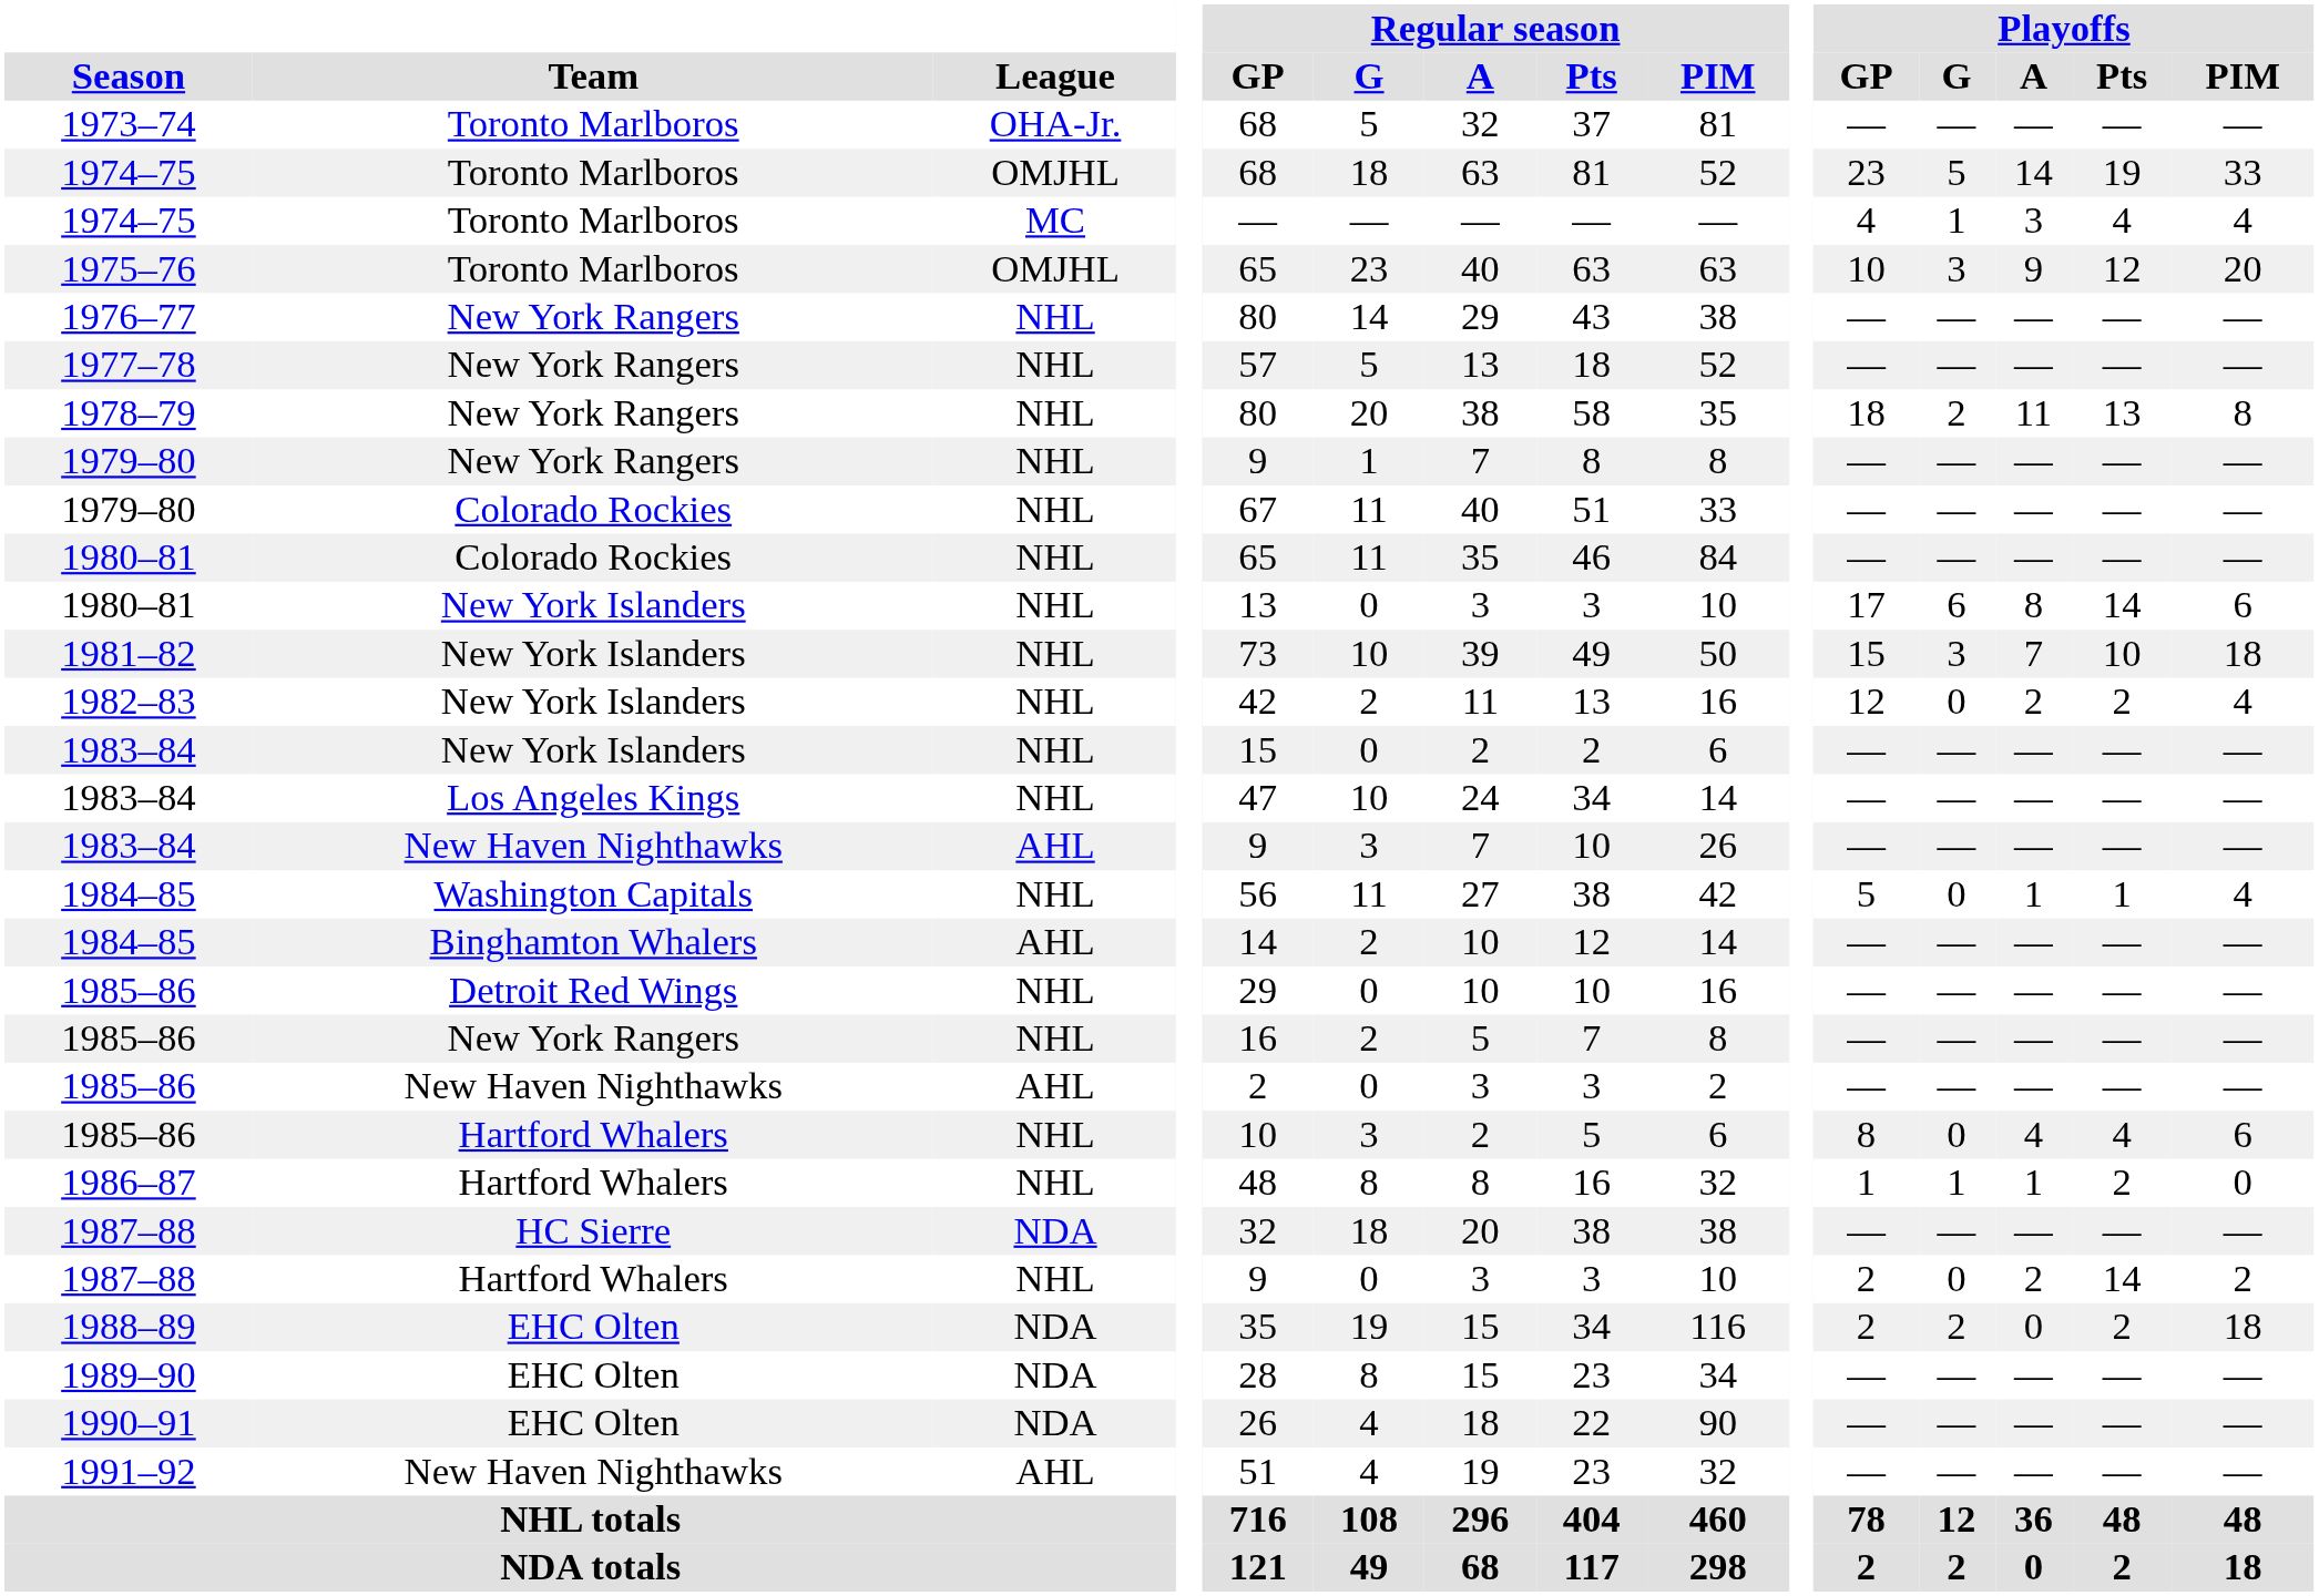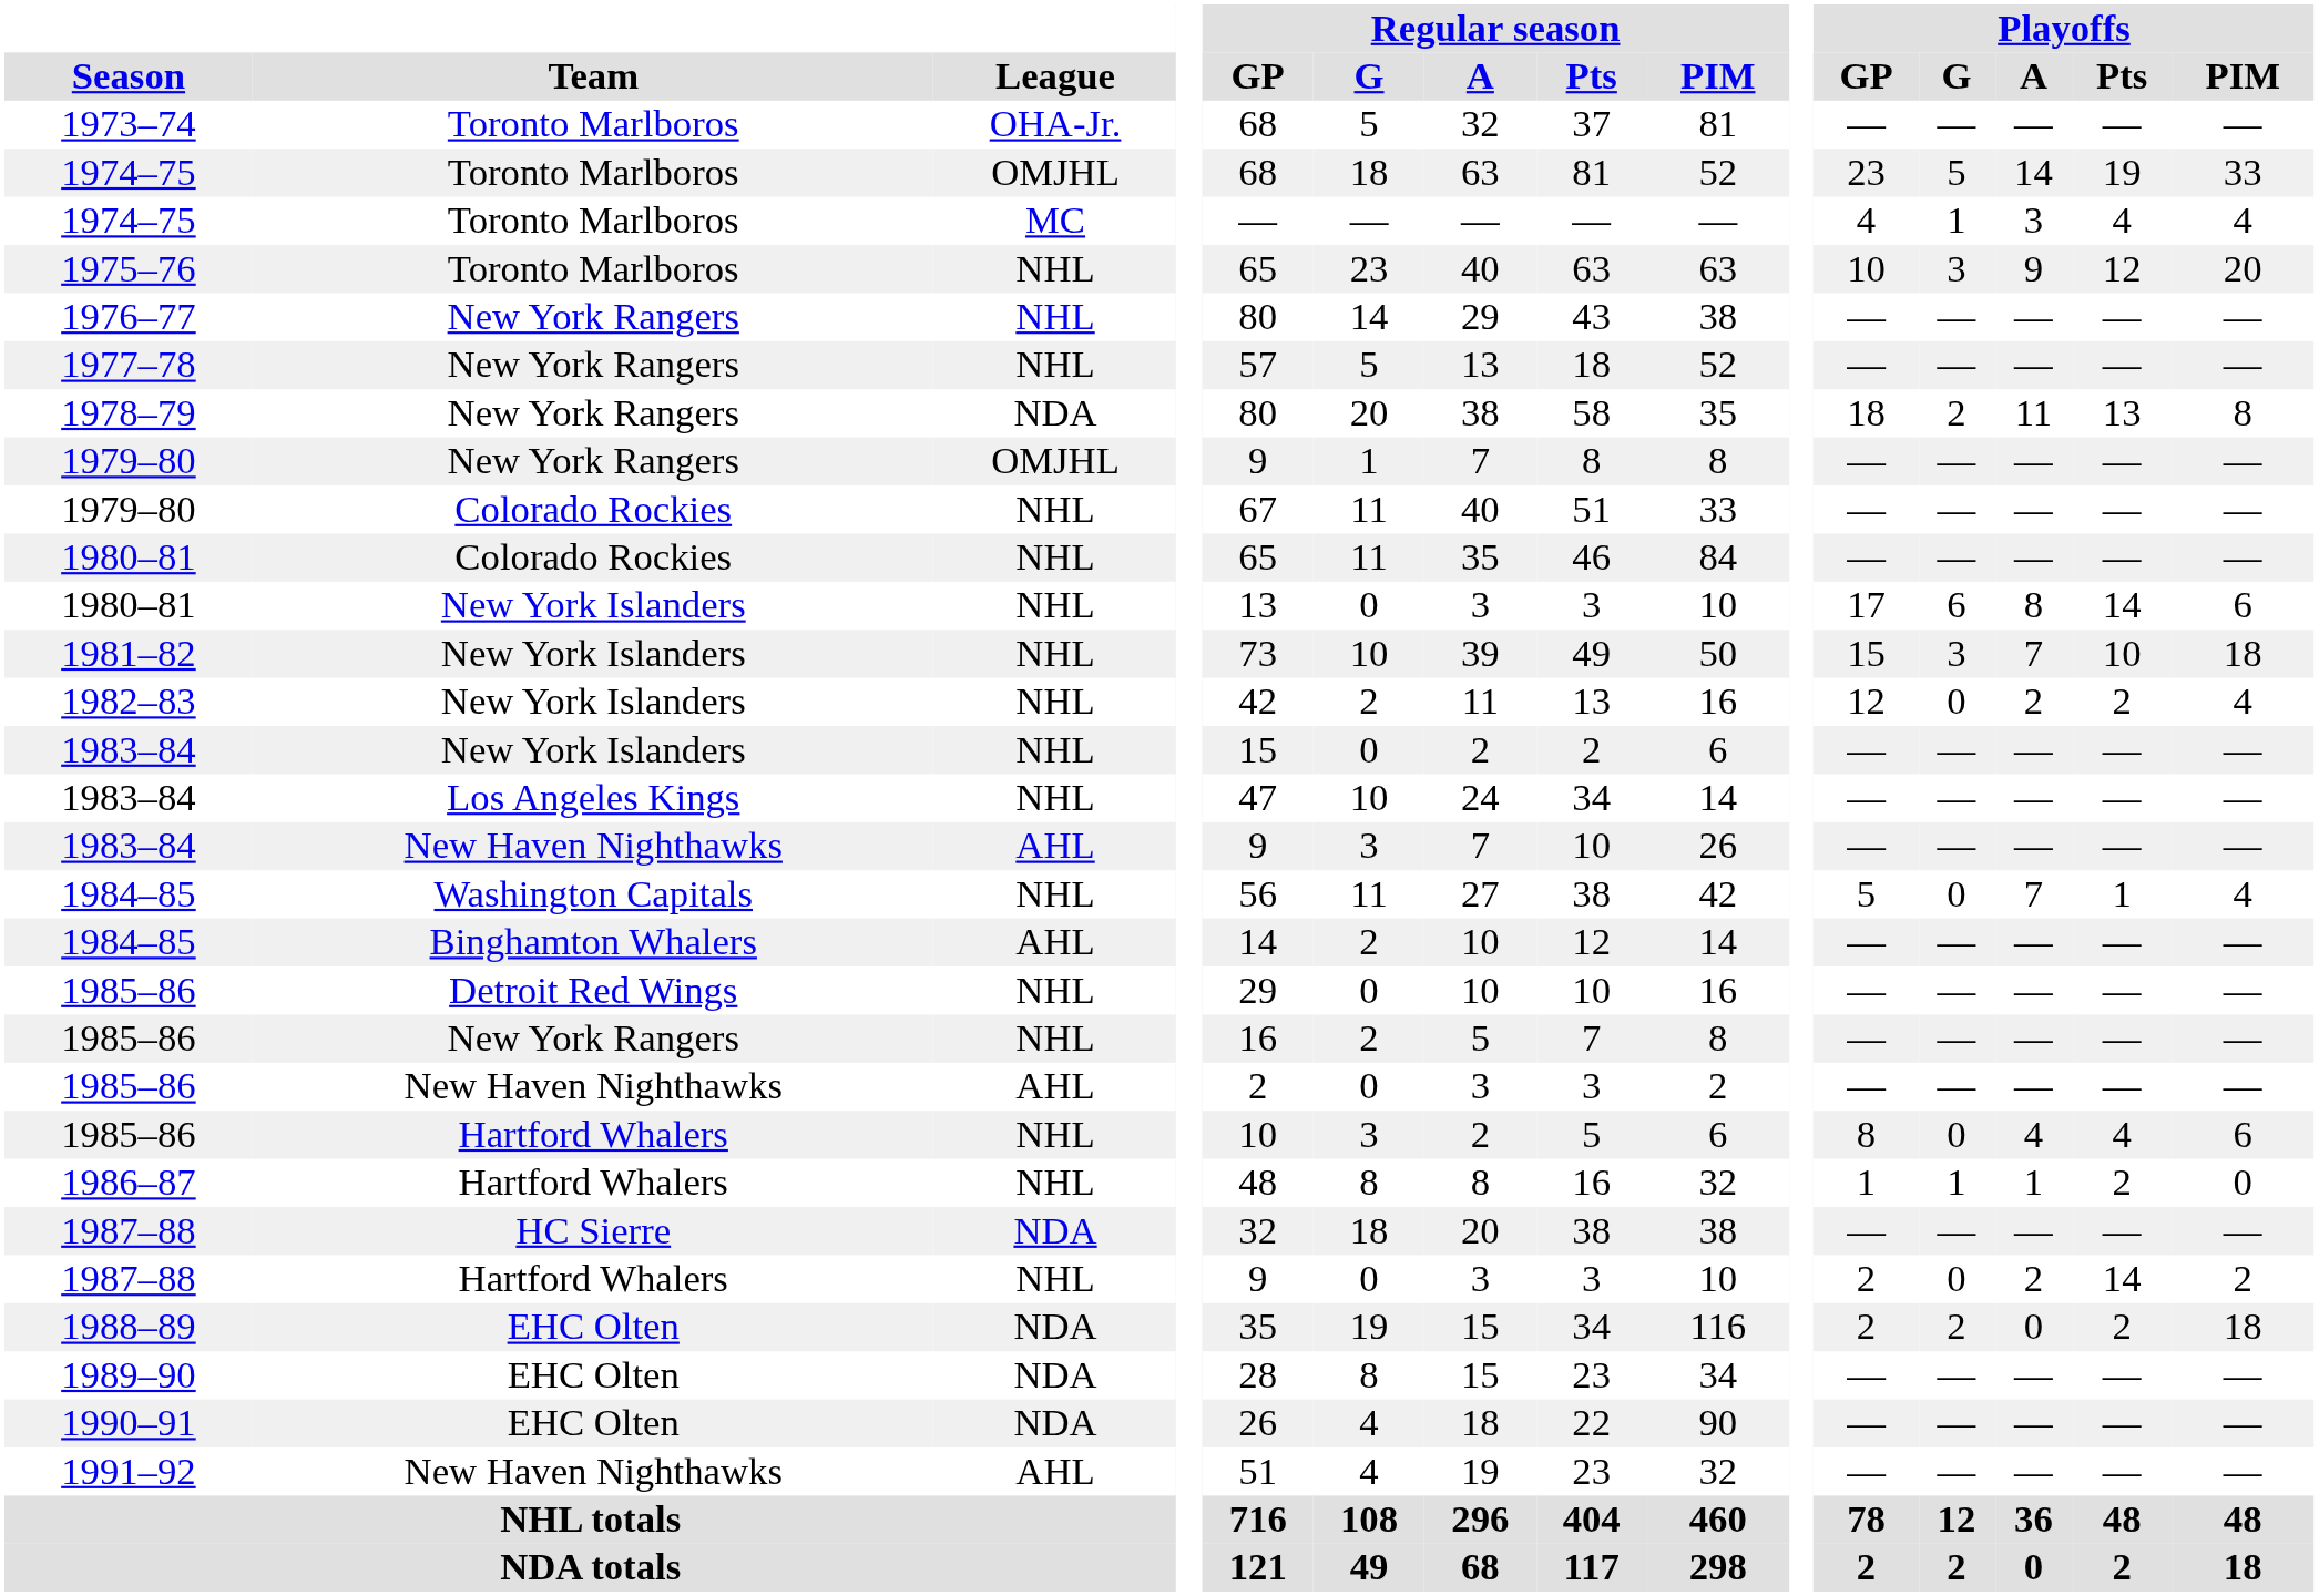 <table border="0" cellpadding="1" cellspacing="0" style="text-align:center; width:60em">
 <tr bgcolor="#e0e0e0">
 <th colspan="3" bgcolor="#ffffff"> </th>
 <th rowspan="99" bgcolor="#ffffff"> </th>
 <th colspan="5"><a href='#'>Regular season</a></th>
 <th rowspan="99" bgcolor="#ffffff"> </th>
 <th colspan="5"><a href='#'>Playoffs</a></th>
 </tr>
 <tr bgcolor="#e0e0e0">
 <th><a href='#'>Season</a></th>
 <th>Team</th>
 <th>League</th>
 <th>GP</th>
 <th><a href='#'>G</a></th>
 <th><a href='#'>A</a></th>
 <th><a href='#'>Pts</a></th>
 <th><a href='#'>PIM</a></th>
 <th>GP</th>
 <th>G</th>
 <th>A</th>
 <th>Pts</th>
 <th>PIM</th>
 </tr>
 <tr>
 <td><a href='#'>1973–74</a></td>
 <td><a href='#'>Toronto Marlboros</a></td>
 <td><a href='#'>OHA-Jr.</a></td>
 <td>68</td>
 <td>5</td>
 <td>32</td>
 <td>37</td>
 <td>81</td>
 <td>—</td>
 <td>—</td>
 <td>—</td>
 <td>—</td>
 <td>—</td>
 </tr>
 <tr bgcolor="#f0f0f0">
 <td><a href='#'>1974–75</a></td>
 <td>Toronto Marlboros</td>
 <td>OMJHL</td>
 <td>68</td>
 <td>18</td>
 <td>63</td>
 <td>81</td>
 <td>52</td>
 <td>23</td>
 <td>5</td>
 <td>14</td>
 <td>19</td>
 <td>33</td>
 </tr>
 <tr>
 <td><a href='#'>1974–75</a></td>
 <td>Toronto Marlboros</td>
 <td><a href='#'>MC</a></td>
 <td>—</td>
 <td>—</td>
 <td>—</td>
 <td>—</td>
 <td>—</td>
 <td>4</td>
 <td>1</td>
 <td>3</td>
 <td>4</td>
 <td>4</td>
 </tr>
 <tr bgcolor="#f0f0f0">
 <td><a href='#'>1975–76</a></td>
 <td>Toronto Marlboros</td>
-<td>OMJHL</td>
+<td>NHL</td>
 <td>65</td>
 <td>23</td>
 <td>40</td>
 <td>63</td>
 <td>63</td>
 <td>10</td>
 <td>3</td>
 <td>9</td>
 <td>12</td>
 <td>20</td>
 </tr>
 <tr>
 <td><a href='#'>1976–77</a></td>
 <td><a href='#'>New York Rangers</a></td>
 <td><a href='#'>NHL</a></td>
 <td>80</td>
 <td>14</td>
 <td>29</td>
 <td>43</td>
 <td>38</td>
 <td>—</td>
 <td>—</td>
 <td>—</td>
 <td>—</td>
 <td>—</td>
 </tr>
 <tr bgcolor="#f0f0f0">
 <td><a href='#'>1977–78</a></td>
 <td>New York Rangers</td>
 <td>NHL</td>
 <td>57</td>
 <td>5</td>
 <td>13</td>
 <td>18</td>
 <td>52</td>
 <td>—</td>
 <td>—</td>
 <td>—</td>
 <td>—</td>
 <td>—</td>
 </tr>
 <tr>
 <td><a href='#'>1978–79</a></td>
 <td>New York Rangers</td>
-<td>NHL</td>
+<td>NDA</td>
 <td>80</td>
 <td>20</td>
 <td>38</td>
 <td>58</td>
 <td>35</td>
 <td>18</td>
 <td>2</td>
 <td>11</td>
 <td>13</td>
 <td>8</td>
 </tr>
 <tr bgcolor="#f0f0f0">
 <td><a href='#'>1979–80</a></td>
 <td>New York Rangers</td>
-<td>NHL</td>
+<td>OMJHL</td>
 <td>9</td>
 <td>1</td>
 <td>7</td>
 <td>8</td>
 <td>8</td>
 <td>—</td>
 <td>—</td>
 <td>—</td>
 <td>—</td>
 <td>—</td>
 </tr>
 <tr>
 <td>1979–80</td>
 <td><a href='#'>Colorado Rockies</a></td>
 <td>NHL</td>
 <td>67</td>
 <td>11</td>
 <td>40</td>
 <td>51</td>
 <td>33</td>
 <td>—</td>
 <td>—</td>
 <td>—</td>
 <td>—</td>
 <td>—</td>
 </tr>
 <tr bgcolor="#f0f0f0">
 <td><a href='#'>1980–81</a></td>
 <td>Colorado Rockies</td>
 <td>NHL</td>
 <td>65</td>
 <td>11</td>
 <td>35</td>
 <td>46</td>
 <td>84</td>
 <td>—</td>
 <td>—</td>
 <td>—</td>
 <td>—</td>
 <td>—</td>
 </tr>
 <tr>
 <td>1980–81</td>
 <td><a href='#'>New York Islanders</a></td>
 <td>NHL</td>
 <td>13</td>
 <td>0</td>
 <td>3</td>
 <td>3</td>
 <td>10</td>
 <td>17</td>
 <td>6</td>
 <td>8</td>
 <td>14</td>
 <td>6</td>
 </tr>
 <tr bgcolor="#f0f0f0">
 <td><a href='#'>1981–82</a></td>
 <td>New York Islanders</td>
 <td>NHL</td>
 <td>73</td>
 <td>10</td>
 <td>39</td>
 <td>49</td>
 <td>50</td>
 <td>15</td>
 <td>3</td>
 <td>7</td>
 <td>10</td>
 <td>18</td>
 </tr>
 <tr>
 <td><a href='#'>1982–83</a></td>
 <td>New York Islanders</td>
 <td>NHL</td>
 <td>42</td>
 <td>2</td>
 <td>11</td>
 <td>13</td>
 <td>16</td>
 <td>12</td>
 <td>0</td>
 <td>2</td>
 <td>2</td>
 <td>4</td>
 </tr>
 <tr bgcolor="#f0f0f0">
 <td><a href='#'>1983–84</a></td>
 <td>New York Islanders</td>
 <td>NHL</td>
 <td>15</td>
 <td>0</td>
 <td>2</td>
 <td>2</td>
 <td>6</td>
 <td>—</td>
 <td>—</td>
 <td>—</td>
 <td>—</td>
 <td>—</td>
 </tr>
 <tr>
 <td>1983–84</td>
 <td><a href='#'>Los Angeles Kings</a></td>
 <td>NHL</td>
 <td>47</td>
 <td>10</td>
 <td>24</td>
 <td>34</td>
 <td>14</td>
 <td>—</td>
 <td>—</td>
 <td>—</td>
 <td>—</td>
 <td>—</td>
 </tr>
 <tr bgcolor="#f0f0f0">
 <td><a href='#'>1983–84</a></td>
 <td><a href='#'>New Haven Nighthawks</a></td>
 <td><a href='#'>AHL</a></td>
 <td>9</td>
 <td>3</td>
 <td>7</td>
 <td>10</td>
 <td>26</td>
 <td>—</td>
 <td>—</td>
 <td>—</td>
 <td>—</td>
 <td>—</td>
 </tr>
 <tr>
 <td><a href='#'>1984–85</a></td>
 <td><a href='#'>Washington Capitals</a></td>
 <td>NHL</td>
 <td>56</td>
 <td>11</td>
 <td>27</td>
 <td>38</td>
 <td>42</td>
 <td>5</td>
 <td>0</td>
-<td>1</td>
+<td>7</td>
 <td>1</td>
 <td>4</td>
 </tr>
 <tr bgcolor="#f0f0f0">
 <td><a href='#'>1984–85</a></td>
 <td><a href='#'>Binghamton Whalers</a></td>
 <td>AHL</td>
 <td>14</td>
 <td>2</td>
 <td>10</td>
 <td>12</td>
 <td>14</td>
 <td>—</td>
 <td>—</td>
 <td>—</td>
 <td>—</td>
 <td>—</td>
 </tr>
 <tr>
 <td><a href='#'>1985–86</a></td>
 <td><a href='#'>Detroit Red Wings</a></td>
 <td>NHL</td>
 <td>29</td>
 <td>0</td>
 <td>10</td>
 <td>10</td>
 <td>16</td>
 <td>—</td>
 <td>—</td>
 <td>—</td>
 <td>—</td>
 <td>—</td>
 </tr>
 <tr bgcolor="#f0f0f0">
 <td>1985–86</td>
 <td>New York Rangers</td>
 <td>NHL</td>
 <td>16</td>
 <td>2</td>
 <td>5</td>
 <td>7</td>
 <td>8</td>
 <td>—</td>
 <td>—</td>
 <td>—</td>
 <td>—</td>
 <td>—</td>
 </tr>
 <tr>
 <td><a href='#'>1985–86</a></td>
 <td>New Haven Nighthawks</td>
 <td>AHL</td>
 <td>2</td>
 <td>0</td>
 <td>3</td>
 <td>3</td>
 <td>2</td>
 <td>—</td>
 <td>—</td>
 <td>—</td>
 <td>—</td>
 <td>—</td>
 </tr>
 <tr bgcolor="#f0f0f0">
 <td>1985–86</td>
 <td><a href='#'>Hartford Whalers</a></td>
 <td>NHL</td>
 <td>10</td>
 <td>3</td>
 <td>2</td>
 <td>5</td>
 <td>6</td>
 <td>8</td>
 <td>0</td>
 <td>4</td>
 <td>4</td>
 <td>6</td>
 </tr>
 <tr>
 <td><a href='#'>1986–87</a></td>
 <td>Hartford Whalers</td>
 <td>NHL</td>
 <td>48</td>
 <td>8</td>
 <td>8</td>
 <td>16</td>
 <td>32</td>
 <td>1</td>
 <td>1</td>
 <td>1</td>
 <td>2</td>
 <td>0</td>
 </tr>
 <tr bgcolor="#f0f0f0">
 <td><a href='#'>1987–88</a></td>
 <td><a href='#'>HC Sierre</a></td>
 <td><a href='#'>NDA</a></td>
 <td>32</td>
 <td>18</td>
 <td>20</td>
 <td>38</td>
 <td>38</td>
 <td>—</td>
 <td>—</td>
 <td>—</td>
 <td>—</td>
 <td>—</td>
 </tr>
 <tr>
 <td><a href='#'>1987–88</a></td>
 <td>Hartford Whalers</td>
 <td>NHL</td>
 <td>9</td>
 <td>0</td>
 <td>3</td>
 <td>3</td>
 <td>10</td>
 <td>2</td>
 <td>0</td>
 <td>2</td>
 <td>14</td>
 <td>2</td>
 </tr>
 <tr bgcolor="#f0f0f0">
 <td><a href='#'>1988–89</a></td>
 <td><a href='#'>EHC Olten</a></td>
 <td>NDA</td>
 <td>35</td>
 <td>19</td>
 <td>15</td>
 <td>34</td>
 <td>116</td>
 <td>2</td>
 <td>2</td>
 <td>0</td>
 <td>2</td>
 <td>18</td>
 </tr>
 <tr>
 <td><a href='#'>1989–90</a></td>
 <td>EHC Olten</td>
 <td>NDA</td>
 <td>28</td>
 <td>8</td>
 <td>15</td>
 <td>23</td>
 <td>34</td>
 <td>—</td>
 <td>—</td>
 <td>—</td>
 <td>—</td>
 <td>—</td>
 </tr>
 <tr bgcolor="#f0f0f0">
 <td><a href='#'>1990–91</a></td>
 <td>EHC Olten</td>
 <td>NDA</td>
 <td>26</td>
 <td>4</td>
 <td>18</td>
 <td>22</td>
 <td>90</td>
 <td>—</td>
 <td>—</td>
 <td>—</td>
 <td>—</td>
 <td>—</td>
 </tr>
 <tr>
 <td><a href='#'>1991–92</a></td>
 <td>New Haven Nighthawks</td>
 <td>AHL</td>
 <td>51</td>
 <td>4</td>
 <td>19</td>
 <td>23</td>
 <td>32</td>
 <td>—</td>
 <td>—</td>
 <td>—</td>
 <td>—</td>
 <td>—</td>
 </tr>
 <tr bgcolor="#e0e0e0">
 <th colspan="3">NHL totals</th>
 <th>716</th>
 <th>108</th>
 <th>296</th>
 <th>404</th>
 <th>460</th>
 <th>78</th>
 <th>12</th>
 <th>36</th>
 <th>48</th>
 <th>48</th>
 </tr>
 <tr bgcolor="#e0e0e0">
 <th colspan="3">NDA totals</th>
 <th>121</th>
 <th>49</th>
 <th>68</th>
 <th>117</th>
 <th>298</th>
 <th>2</th>
 <th>2</th>
 <th>0</th>
 <th>2</th>
 <th>18</th>
 </tr>
 </table>
